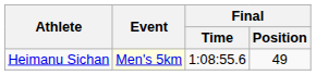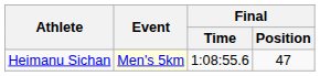 <table class="wikitable" border="1" style="font-size:90%">
 <tr>
 <th rowspan=2>Athlete</th>
 <th rowspan=2>Event</th>
 <th colspan=2>Final</th>
 </tr>
 <tr>
 <th>Time</th>
 <th>Position</th>
 </tr>
 <tr>
 <td rowspan=1><a href='#'>Heimanu Sichan</a></td>
 <td style="background: lightyellow;"><a href='#'>Men's 5km</a></td>
 <td align=center>1:08:55.6</td>
-<td align=center>49</td>
+<td align=center>47</td>
 </tr>
 </table>
